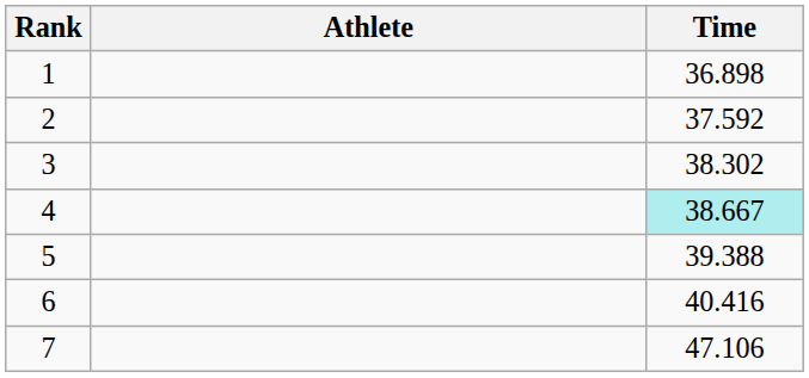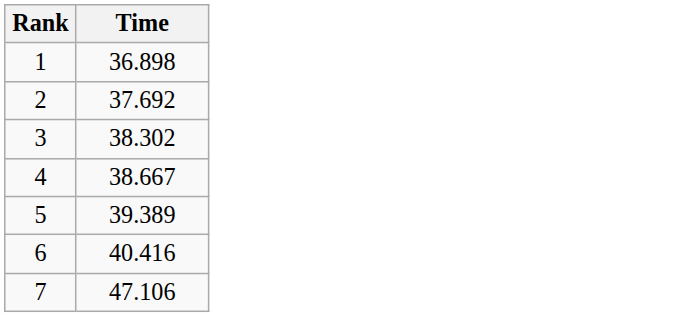 <table class=wikitable style="text-align:center">
 <tr>
 <th width=40>Rank</th>
-<th width=300>Athlete</th>
 <th width=80>Time</th>
 </tr>
 <tr>
 <td>1</td>
-<td style="text-align:left"></td>
 <td>36.898</td>
 </tr>
 <tr>
 <td>2</td>
-<td style="text-align:left"></td>
-<td>37.592</td>
+<td>37.692</td>
 </tr>
 <tr>
 <td>3</td>
-<td style="text-align:left"></td>
 <td>38.302</td>
 </tr>
 <tr>
 <td>4</td>
-<td style="text-align:left"></td>
-<td style="background: paleturquoise;">38.667</td>
+<td>38.667</td>
 </tr>
 <tr>
 <td>5</td>
-<td style="text-align:left"></td>
-<td>39.388</td>
+<td>39.389</td>
 </tr>
 <tr>
 <td>6</td>
-<td style="text-align:left"></td>
 <td>40.416</td>
 </tr>
 <tr>
 <td>7</td>
-<td style="text-align:left"></td>
 <td>47.106</td>
 </tr>
 </table>
